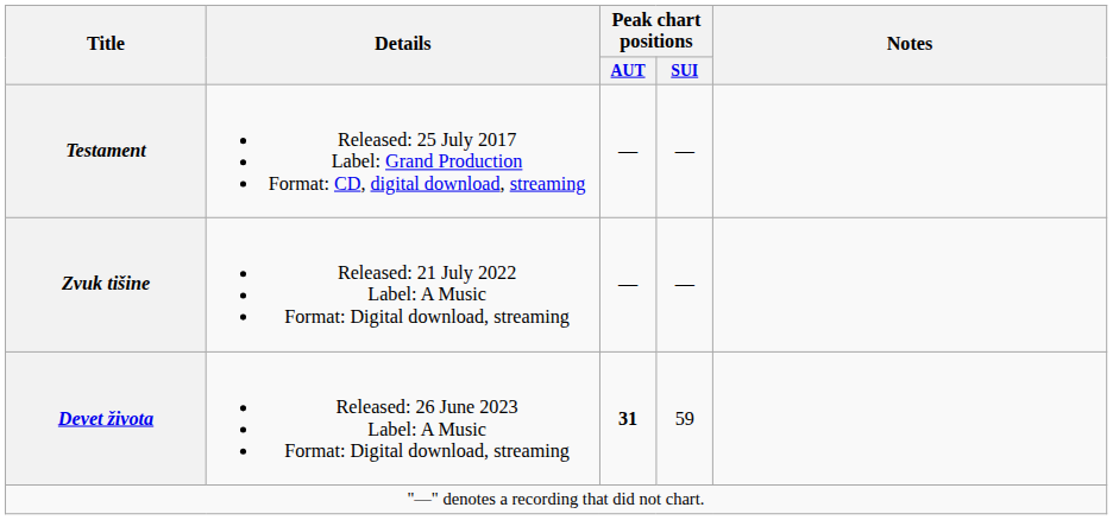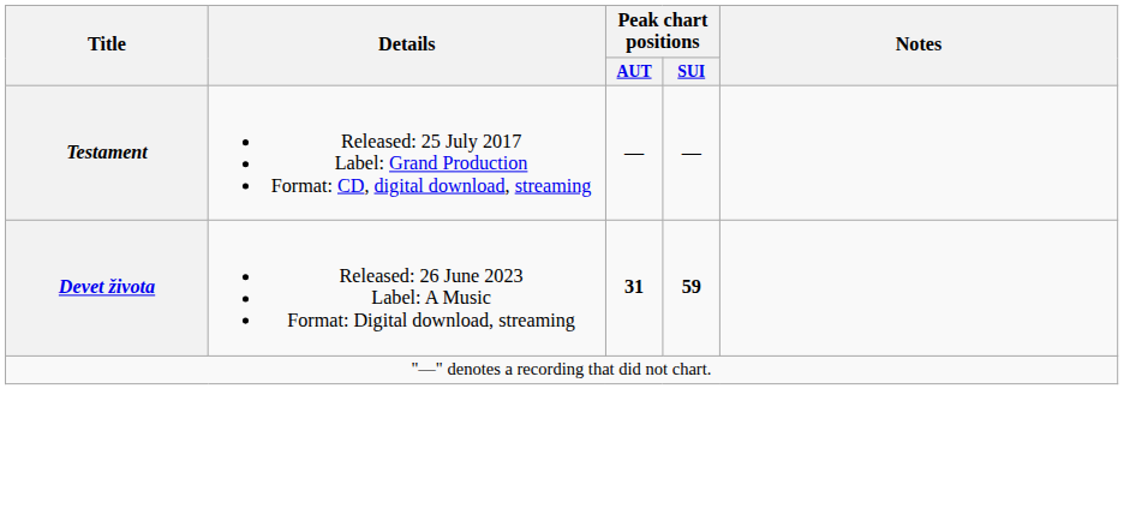 <table class="wikitable plainrowheaders" style="text-align:center;">
 <tr>
 <th rowspan="2" scope="col" style="width:10em;">Title</th>
 <th rowspan="2" scope="col" style="width:20em;">Details</th>
 <th colspan="2">Peak chart positions</th>
 <th rowspan="2" scope="col" style="width:20em;">Notes</th>
 </tr>
 <tr>
 <th scope="col" style="width:3em; font-size:85%;"><a href='#'>AUT</a><br></th>
 <th scope="col" style="width:3em; font-size:85%;"><a href='#'>SUI</a><br></th>
 </tr>
 <tr>
 <th scope="row"><em>Testament</em></th>
 <td><br><ul><li>Released: 25 July 2017</li><li>Label: <a href='#'>Grand Production</a></li><li>Format: <a href='#'>CD</a>, <a href='#'>digital download</a>, <a href='#'>streaming</a></li></ul></td>
 <td>—</td>
 <td>—</td>
 <td></td>
 </tr>
 <tr>
-<th scope="row"><em>Zvuk tišine</em></th>
-<td><br><ul><li>Released: 21 July 2022</li><li>Label: A Music</li><li>Format: Digital download, streaming</li></ul></td>
-<td>—</td>
-<td>—</td>
-<td></td>
-</tr>
-<tr>
 <th scope="row"><em><a href='#'>Devet života</a></em></th>
 <td><br><ul><li>Released: 26 June 2023</li><li>Label: A Music</li><li>Format: Digital download, streaming</li></ul></td>
 <td><strong>31</strong></td>
-<td>59</td>
+<td><strong>59</strong></td>
 <td></td>
 </tr>
 <tr>
 <td colspan="5" style="font-size:90%">"—" denotes a recording that did not chart.</td>
 </tr>
 </table>
